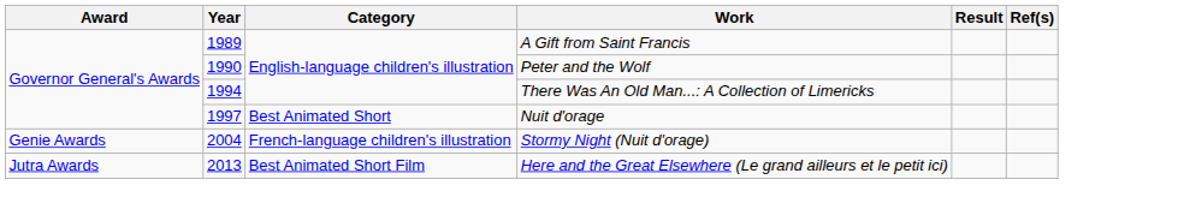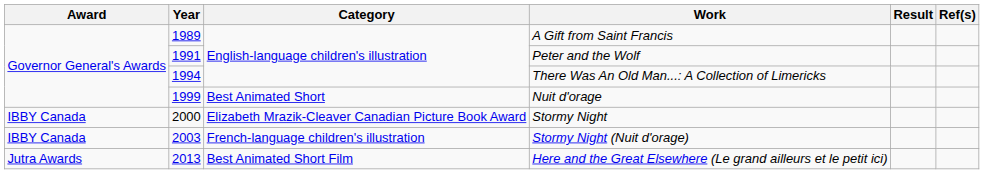 <table class="wikitable plainrowheaders sortable">
 <tr>
 <th>Award</th>
 <th>Year</th>
 <th>Category</th>
 <th>Work</th>
 <th>Result</th>
 <th>Ref(s)</th>
 </tr>
 <tr>
 <td rowspan=4><a href='#'>Governor General's Awards</a></td>
 <td><a href='#'>1989</a></td>
 <td rowspan=3><a href='#'>English-language children's illustration</a></td>
 <td><em>A Gift from Saint Francis</em></td>
 <td></td>
 <td></td>
 </tr>
 <tr>
-<td><a href='#'>1990</a></td>
+<td><a href='#'>1991</a></td>
 <td><em>Peter and the Wolf</em></td>
 <td></td>
 <td></td>
 </tr>
 <tr>
 <td><a href='#'>1994</a></td>
 <td><em>There Was An Old Man...: A Collection of Limericks</em></td>
 <td></td>
 <td></td>
 </tr>
 <tr>
-<td><a href='#'>1997</a></td>
+<td><a href='#'>1999</a></td>
 <td><a href='#'>Best Animated Short</a></td>
 <td><em>Nuit d'orage</em></td>
 <td></td>
 <td></td>
 </tr>
 <tr>
-<td><a href='#'>Genie Awards</a></td>
-<td><a href='#'>2004</a></td>
+<td><a href='#'>IBBY Canada</a></td>
+<td>2000</td>
+<td><a href='#'>Elizabeth Mrazik-Cleaver Canadian Picture Book Award</a></td>
+<td><em>Stormy Night</em></td>
+<td></td>
+<td></td>
+</tr>
+<tr>
+<td><a href='#'>IBBY Canada</a></td>
+<td><a href='#'>2003</a></td>
 <td><a href='#'>French-language children's illustration</a></td>
 <td><em><a href='#'>Stormy Night</a> (Nuit d'orage)</em></td>
 <td></td>
 <td></td>
 </tr>
 <tr>
 <td><a href='#'>Jutra Awards</a></td>
 <td><a href='#'>2013</a></td>
 <td><a href='#'>Best Animated Short Film</a></td>
 <td><em><a href='#'>Here and the Great Elsewhere</a> (Le grand ailleurs et le petit ici)</em></td>
 <td></td>
 <td></td>
 </tr>
 </table>
